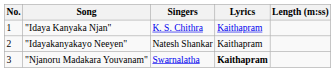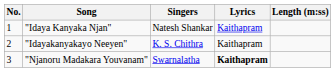 <table class="wikitable" style="font-size:95%;">
 <tr>
 <th>No.</th>
 <th>Song</th>
 <th>Singers</th>
 <th>Lyrics</th>
 <th>Length (m:ss)</th>
 </tr>
 <tr>
 <td>1</td>
 <td>"Idaya Kanyaka Njan"</td>
-<td><a href='#'>K. S. Chithra</a></td>
+<td>Natesh Shankar</td>
 <td><a href='#'>Kaithapram</a></td>
 <td></td>
 </tr>
 <tr>
 <td>2</td>
 <td>"Idayakanyakayo Neeyen"</td>
-<td>Natesh Shankar</td>
+<td><a href='#'>K. S. Chithra</a></td>
 <td>Kaithapram</td>
 <td></td>
 </tr>
 <tr>
 <td>3</td>
 <td>"Njanoru Madakara Youvanam"</td>
 <td><a href='#'>Swarnalatha</a></td>
 <td><strong>Kaithapram</strong></td>
 <td></td>
 </tr>
 </table>
